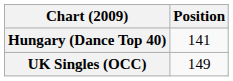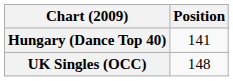 <table class="wikitable plainrowheaders" style="text-align:center">
 <tr>
 <th>Chart (2009)</th>
 <th>Position</th>
 </tr>
 <tr>
 <th scope="row">Hungary (Dance Top 40)</th>
 <td>141</td>
 </tr>
 <tr>
 <th scope="row">UK Singles (OCC)</th>
-<td>149</td>
+<td>148</td>
 </tr>
 </table>
